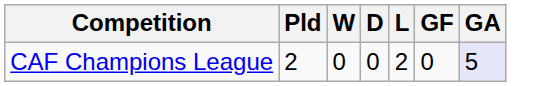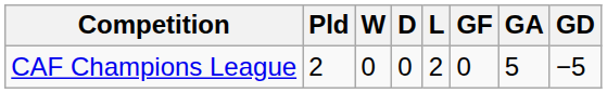 <table class="wikitable">
 <tr>
 <th>Competition</th>
 <th>Pld</th>
 <th>W</th>
 <th>D</th>
 <th>L</th>
 <th>GF</th>
 <th>GA</th>
+<th>GD</th>
 </tr>
 <tr>
 <td><a href='#'>CAF Champions League</a></td>
 <td>2</td>
 <td>0</td>
 <td>0</td>
 <td>2</td>
 <td>0</td>
-<td style="background: lavender;">5</td>
+<td>5</td>
+<td>−5</td>
 </tr>
 </table>
